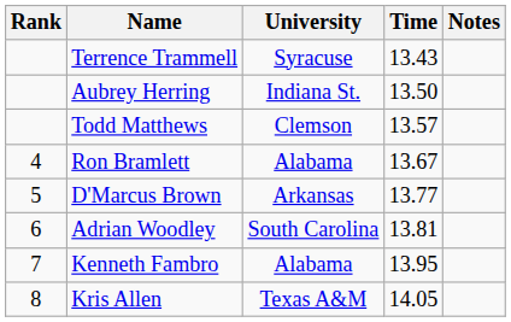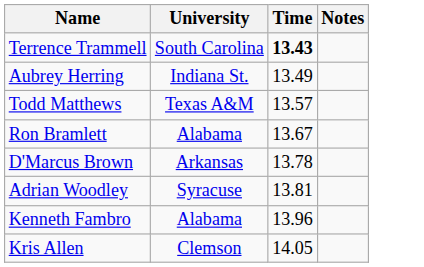 <table class="wikitable sortable" style="text-align:center">
 <tr>
-<th>Rank</th>
 <th>Name</th>
 <th>University</th>
 <th>Time</th>
 <th>Notes</th>
 </tr>
 <tr>
-<td></td>
 <td align=left><a href='#'>Terrence Trammell</a></td>
-<td><a href='#'>Syracuse</a></td>
-<td>13.43</td>
+<td><a href='#'>South Carolina</a></td>
+<td><strong>13.43</strong></td>
 <td></td>
 </tr>
 <tr>
-<td></td>
 <td align=left><a href='#'>Aubrey Herring</a></td>
 <td><a href='#'>Indiana St.</a></td>
-<td>13.50</td>
+<td>13.49</td>
 <td></td>
 </tr>
 <tr>
-<td></td>
 <td align=left><a href='#'>Todd Matthews</a></td>
-<td><a href='#'>Clemson</a></td>
+<td><a href='#'>Texas A&M</a></td>
 <td>13.57</td>
 <td></td>
 </tr>
 <tr>
-<td>4</td>
 <td align=left><a href='#'>Ron Bramlett</a></td>
 <td><a href='#'>Alabama</a></td>
 <td>13.67</td>
 <td></td>
 </tr>
 <tr>
-<td>5</td>
 <td align=left><a href='#'>D'Marcus Brown</a></td>
 <td><a href='#'>Arkansas</a></td>
-<td>13.77</td>
+<td>13.78</td>
 <td></td>
 </tr>
 <tr>
-<td>6</td>
 <td align=left><a href='#'>Adrian Woodley</a> </td>
-<td><a href='#'>South Carolina</a></td>
+<td><a href='#'>Syracuse</a></td>
 <td>13.81</td>
 <td></td>
 </tr>
 <tr>
-<td>7</td>
 <td align=left><a href='#'>Kenneth Fambro</a></td>
 <td><a href='#'>Alabama</a></td>
-<td>13.95</td>
+<td>13.96</td>
 <td></td>
 </tr>
 <tr>
-<td>8</td>
 <td align=left><a href='#'>Kris Allen</a></td>
-<td><a href='#'>Texas A&M</a></td>
+<td><a href='#'>Clemson</a></td>
 <td>14.05</td>
 <td></td>
 </tr>
 </table>
